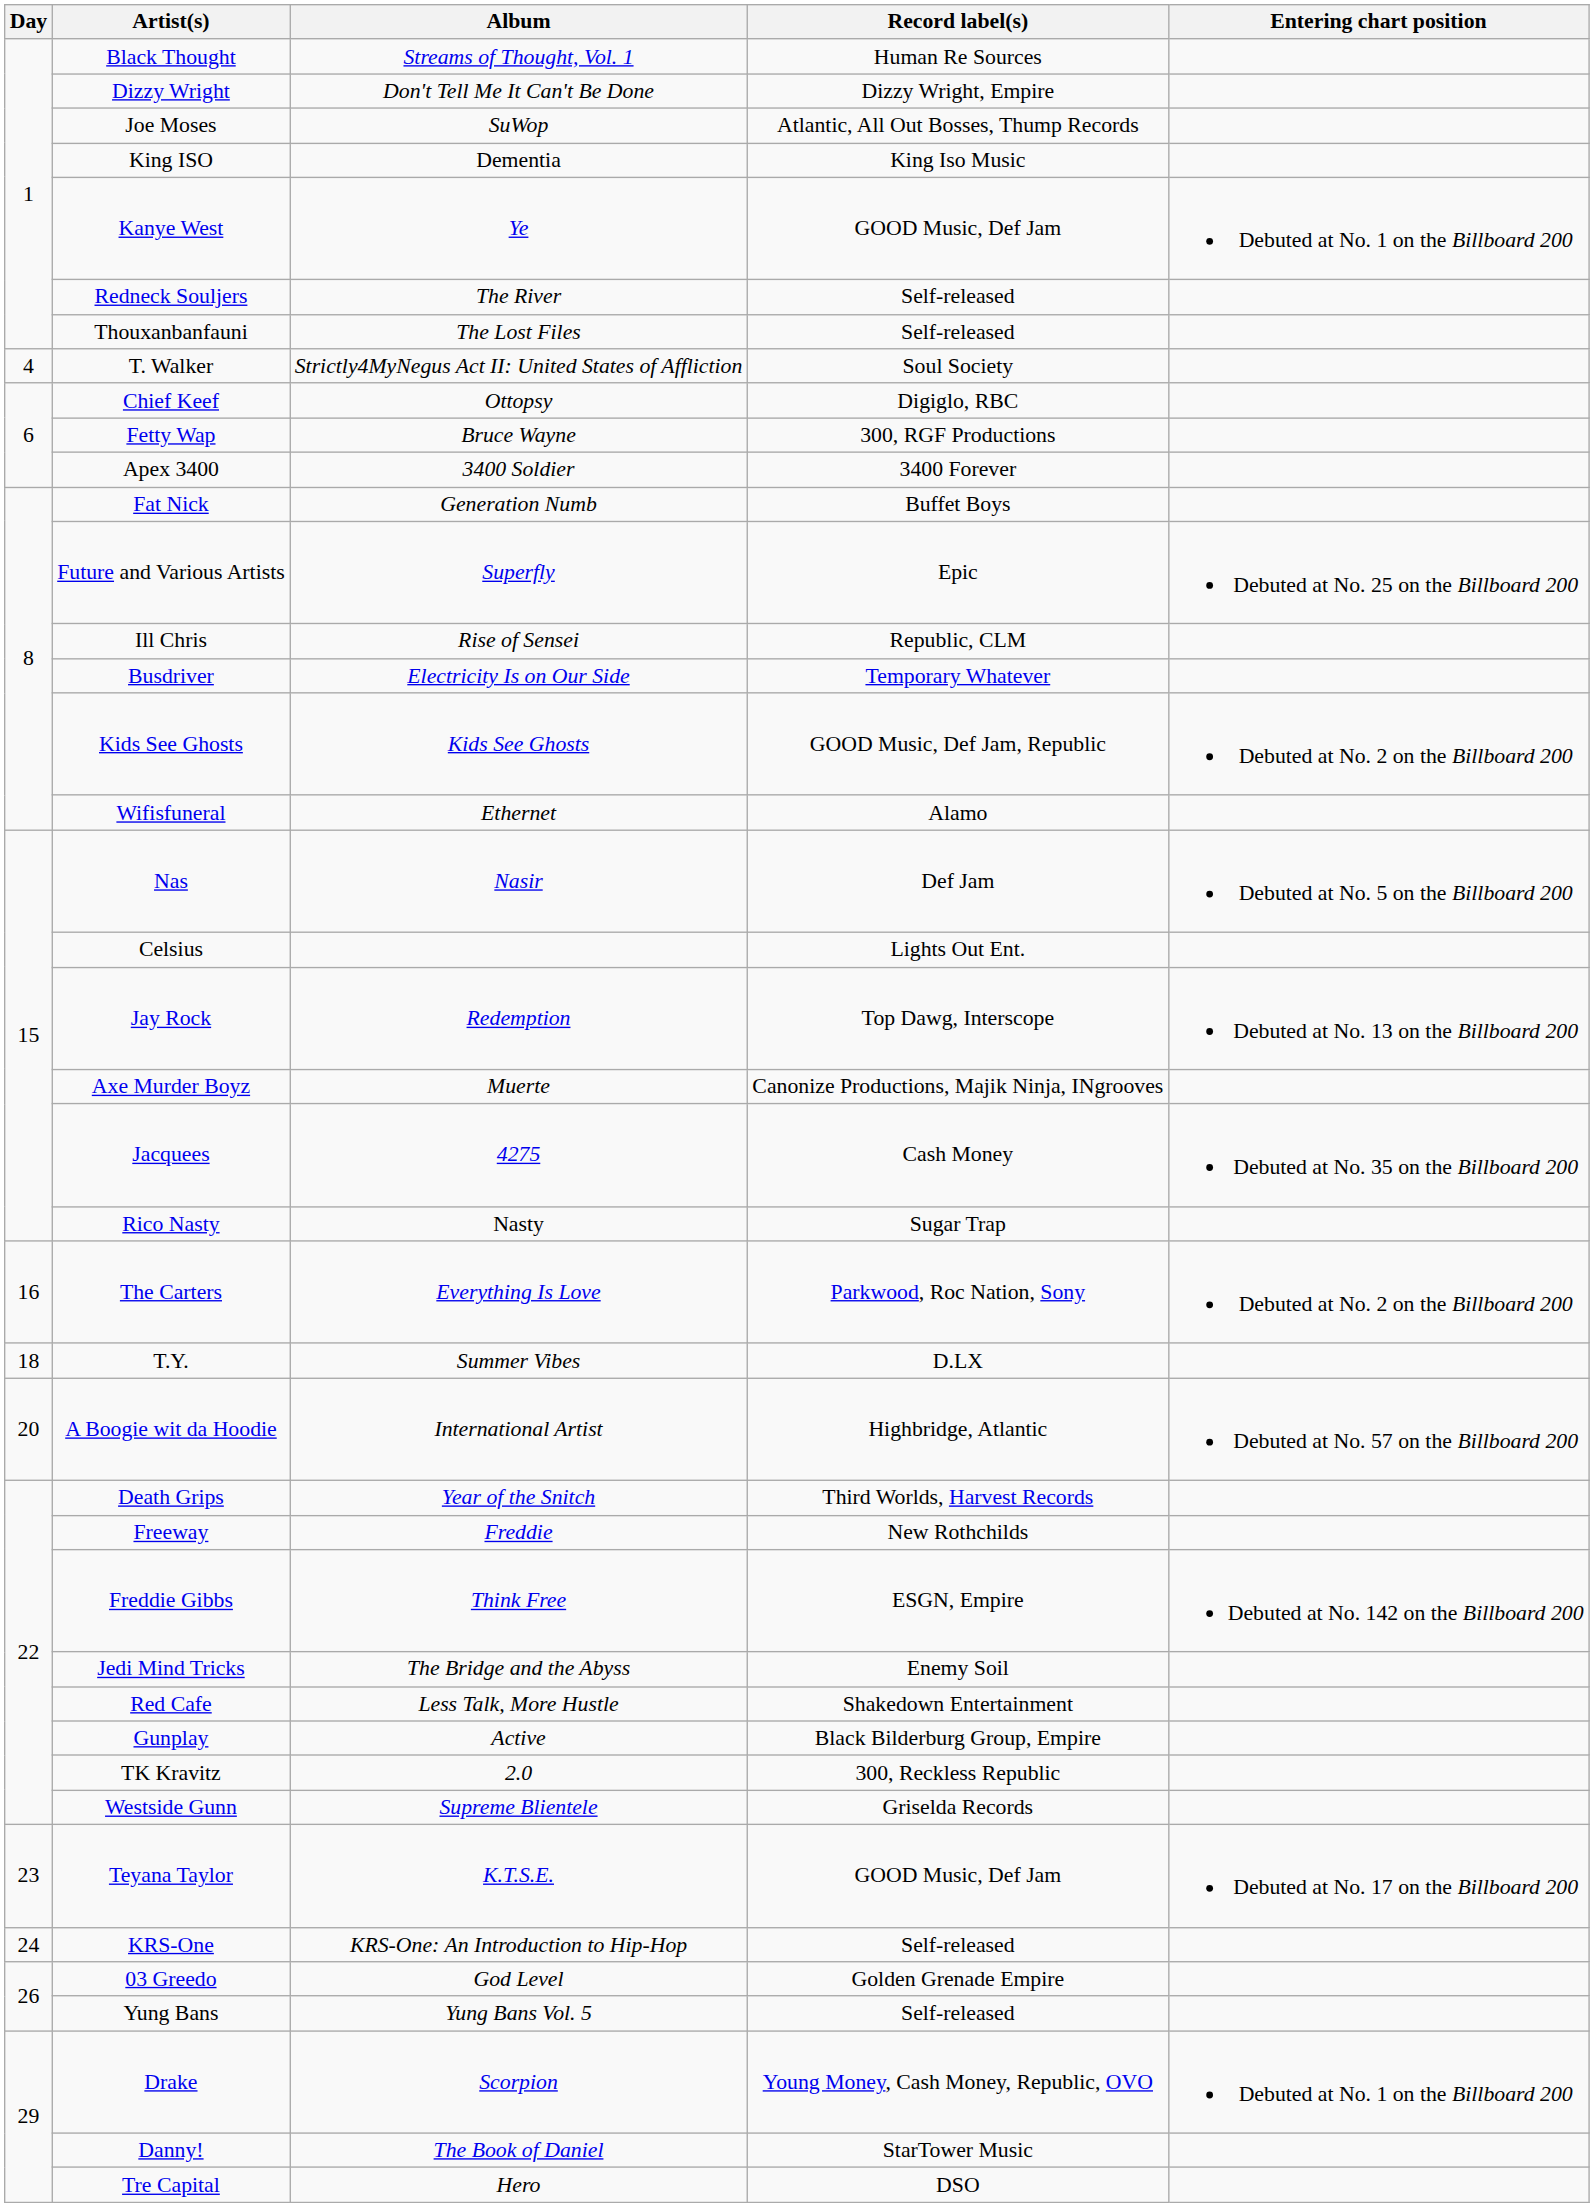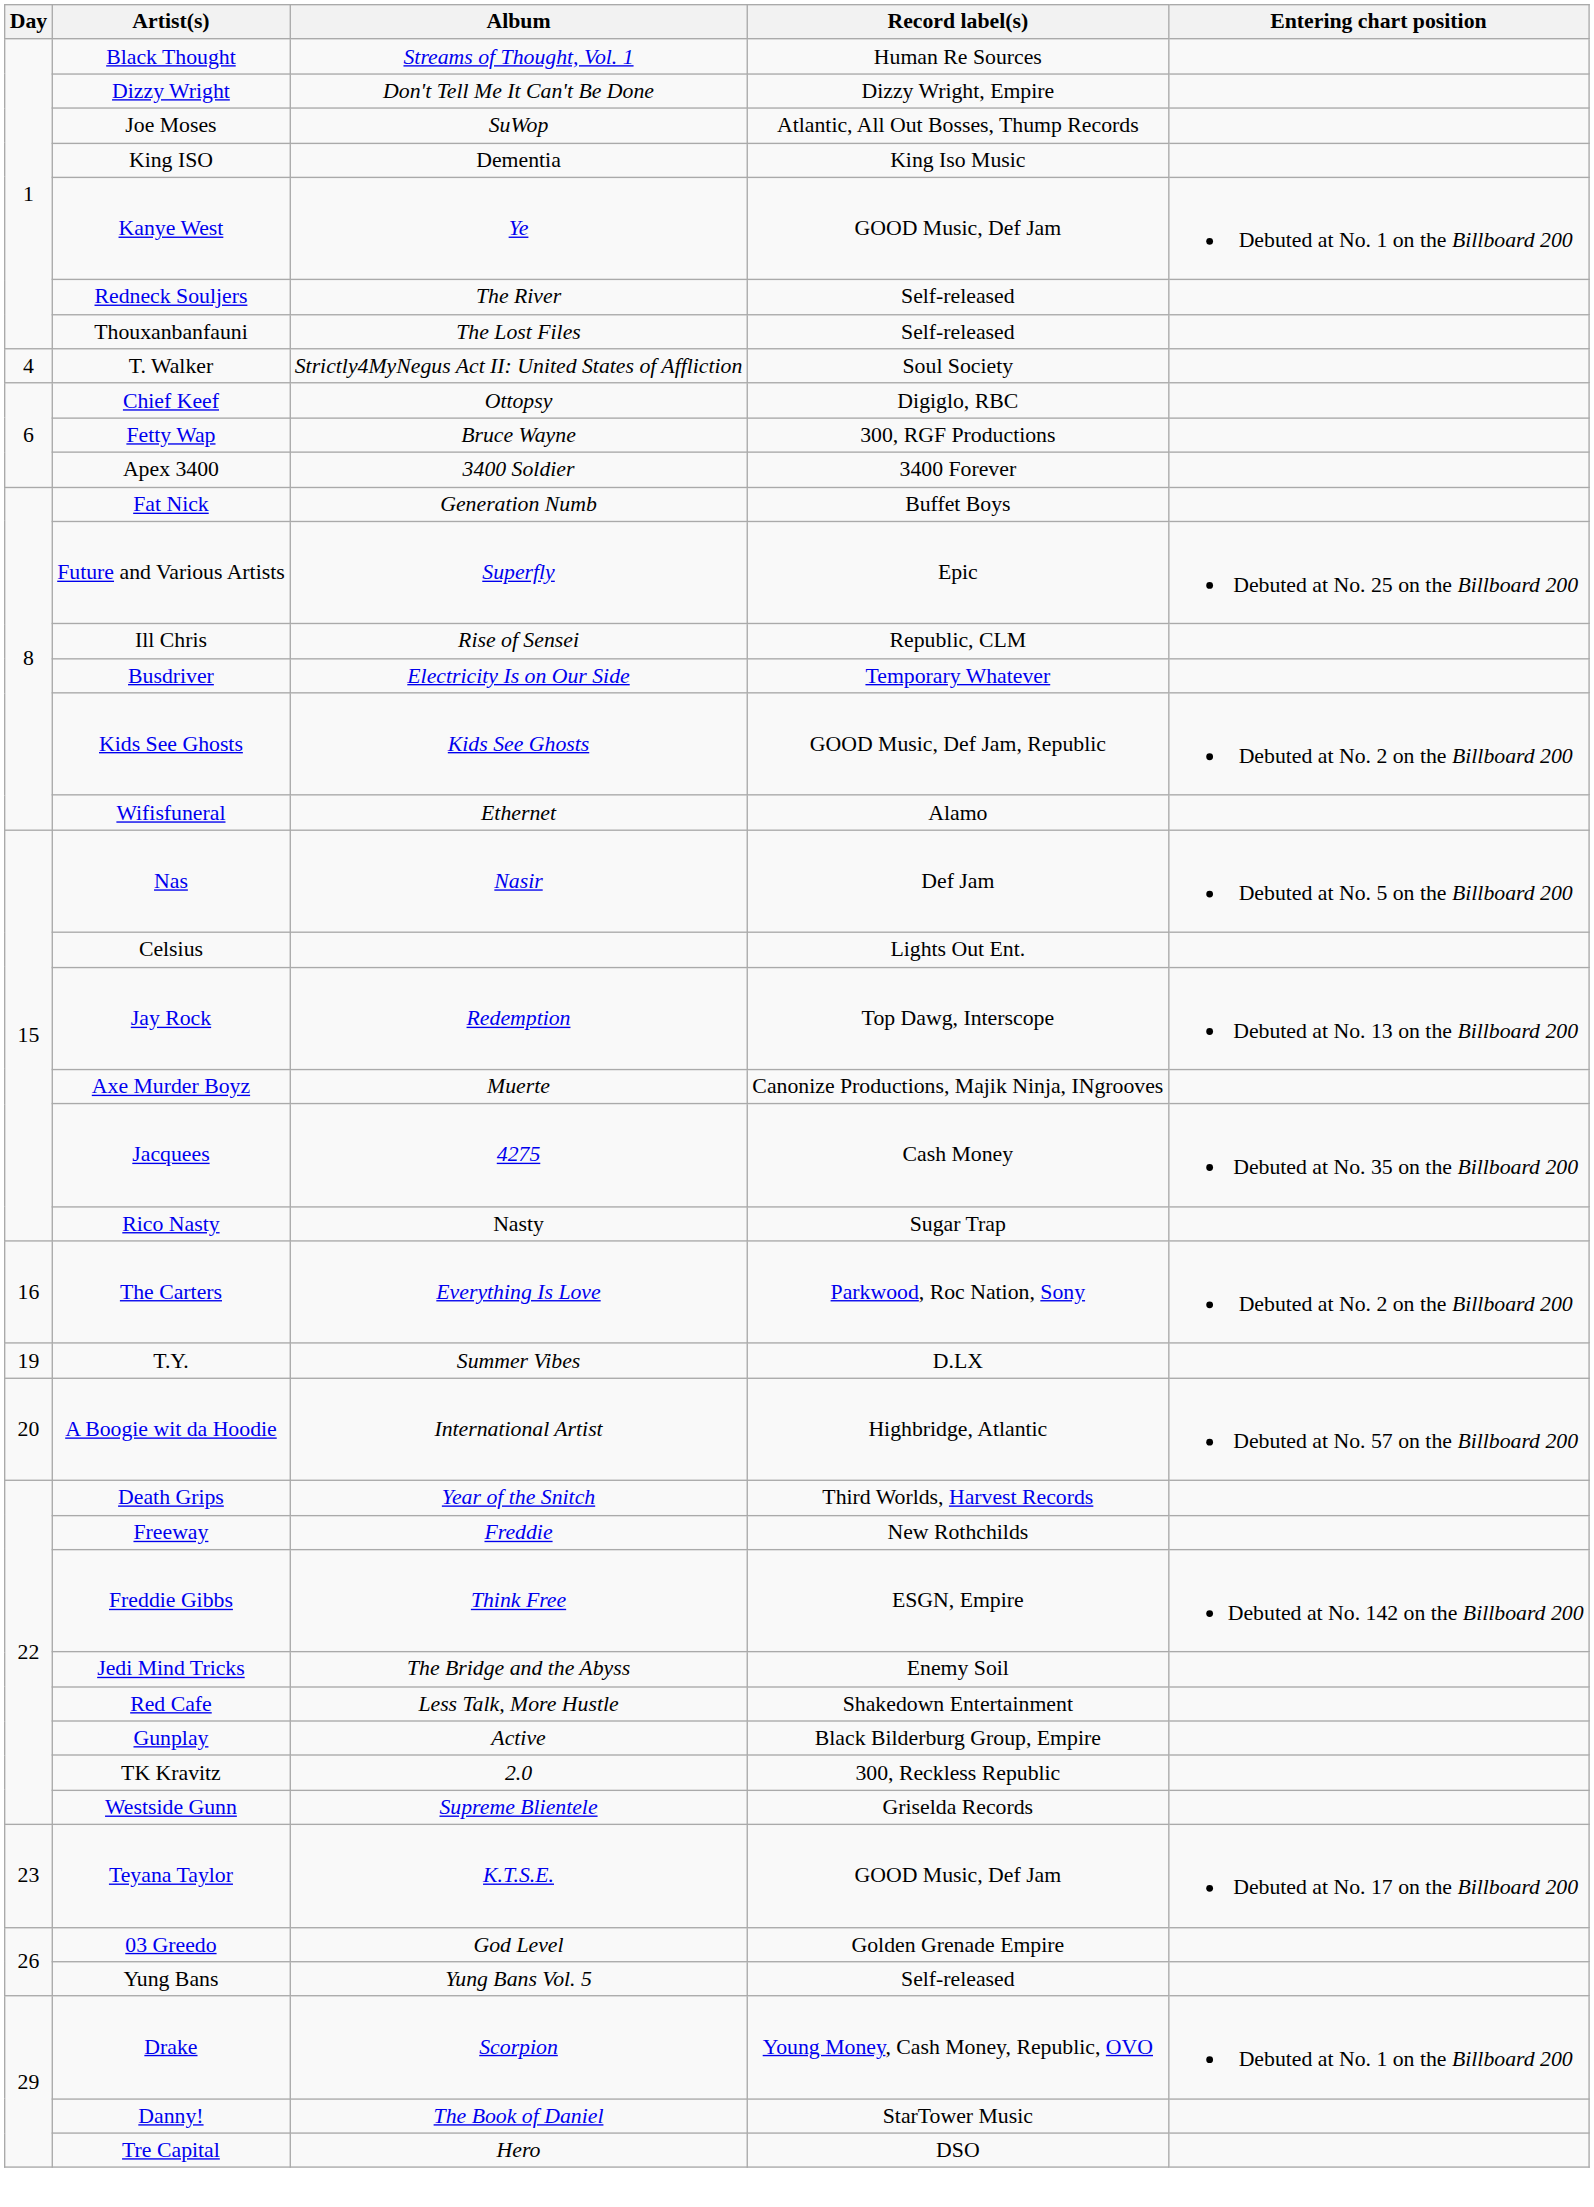 <table class="wikitable" style="text-align:center;">
 <tr>
 <th scope="col">Day</th>
 <th scope="col">Artist(s)</th>
 <th scope="col">Album</th>
 <th scope="col">Record label(s)</th>
 <th scope="col">Entering chart position</th>
 </tr>
 <tr>
 <td rowspan="7">1</td>
 <td><a href='#'>Black Thought</a></td>
 <td><em><a href='#'>Streams of Thought, Vol. 1</a></em></td>
 <td>Human Re Sources</td>
 <td></td>
 </tr>
 <tr>
 <td><a href='#'>Dizzy Wright</a></td>
 <td><em>Don't Tell Me It Can't Be Done</em></td>
 <td>Dizzy Wright, Empire</td>
 <td></td>
 </tr>
 <tr>
 <td>Joe Moses</td>
 <td><em>SuWop</em></td>
 <td>Atlantic, All Out Bosses, Thump Records</td>
 <td></td>
 </tr>
 <tr>
 <td>King ISO</td>
 <td>Dementia</td>
 <td>King Iso Music</td>
 <td></td>
 </tr>
 <tr>
 <td><a href='#'>Kanye West</a></td>
 <td><em><a href='#'>Ye</a></em></td>
 <td>GOOD Music, Def Jam</td>
 <td><br><ul><li>Debuted at No. 1 on the <em>Billboard 200</em></li></ul></td>
 </tr>
 <tr>
 <td><a href='#'>Redneck Souljers</a></td>
 <td><em>The River</em></td>
 <td>Self-released</td>
 <td></td>
 </tr>
 <tr>
 <td>Thouxanbanfauni</td>
 <td><em>The Lost Files</em></td>
 <td>Self-released</td>
 <td></td>
 </tr>
 <tr>
 <td>4</td>
 <td>T. Walker</td>
 <td><em>Strictly4MyNegus Act II: United States of Affliction</em></td>
 <td>Soul Society</td>
 <td></td>
 </tr>
 <tr>
 <td rowspan="3">6</td>
 <td><a href='#'>Chief Keef</a></td>
 <td><em>Ottopsy</em></td>
 <td>Digiglo, RBC</td>
 <td></td>
 </tr>
 <tr>
 <td><a href='#'>Fetty Wap</a></td>
 <td><em>Bruce Wayne</em></td>
 <td>300, RGF Productions</td>
 <td></td>
 </tr>
 <tr>
 <td>Apex 3400</td>
 <td><em>3400 Soldier</em></td>
 <td>3400 Forever</td>
 <td></td>
 </tr>
 <tr>
 <td rowspan="6">8</td>
 <td><a href='#'>Fat Nick</a></td>
 <td><em>Generation Numb</em></td>
 <td>Buffet Boys</td>
 <td></td>
 </tr>
 <tr>
 <td><a href='#'>Future</a> and Various Artists</td>
 <td><em><a href='#'>Superfly</a></em></td>
 <td>Epic</td>
 <td><br><ul><li>Debuted at No. 25 on the <em>Billboard 200</em></li></ul></td>
 </tr>
 <tr>
 <td>Ill Chris</td>
 <td><em>Rise of Sensei</em></td>
 <td>Republic, CLM</td>
 <td></td>
 </tr>
 <tr>
 <td><a href='#'>Busdriver</a></td>
 <td><em><a href='#'>Electricity Is on Our Side</a></em></td>
 <td><a href='#'>Temporary Whatever</a></td>
 <td></td>
 </tr>
 <tr>
 <td><a href='#'>Kids See Ghosts</a></td>
 <td><em><a href='#'>Kids See Ghosts</a></em></td>
 <td>GOOD Music, Def Jam, Republic</td>
 <td><br><ul><li>Debuted at No. 2 on the <em>Billboard 200</em></li></ul></td>
 </tr>
 <tr>
 <td><a href='#'>Wifisfuneral</a></td>
 <td><em>Ethernet</em></td>
 <td>Alamo</td>
 <td></td>
 </tr>
 <tr>
 <td rowspan="6">15</td>
 <td><a href='#'>Nas</a></td>
 <td><em><a href='#'>Nasir</a></em></td>
 <td>Def Jam</td>
 <td><br><ul><li>Debuted at No. 5 on the <em>Billboard 200</em></li></ul></td>
 </tr>
 <tr>
 <td>Celsius</td>
 <td></td>
 <td>Lights Out Ent.</td>
 <td></td>
 </tr>
 <tr>
 <td><a href='#'>Jay Rock</a></td>
 <td><em><a href='#'>Redemption</a></em></td>
 <td>Top Dawg, Interscope</td>
 <td><br><ul><li>Debuted at No. 13 on the <em>Billboard 200</em></li></ul></td>
 </tr>
 <tr>
 <td><a href='#'>Axe Murder Boyz</a></td>
 <td><em>Muerte</em></td>
 <td>Canonize Productions, Majik Ninja, INgrooves</td>
 <td></td>
 </tr>
 <tr>
 <td><a href='#'>Jacquees</a></td>
 <td><em><a href='#'>4275</a></em></td>
 <td>Cash Money</td>
 <td><br><ul><li>Debuted at No. 35 on the <em>Billboard 200</em></li></ul></td>
 </tr>
 <tr>
 <td><a href='#'>Rico Nasty</a></td>
 <td>Nasty</td>
 <td>Sugar Trap</td>
 <td></td>
 </tr>
 <tr>
 <td>16</td>
 <td><a href='#'>The Carters</a></td>
 <td><em><a href='#'>Everything Is Love</a></em></td>
 <td><a href='#'>Parkwood</a>, Roc Nation, <a href='#'>Sony</a></td>
 <td><br><ul><li>Debuted at No. 2 on the <em>Billboard 200</em></li></ul></td>
 </tr>
 <tr>
-<td>18</td>
+<td>19</td>
 <td>T.Y.</td>
 <td><em>Summer Vibes</em></td>
 <td>D.LX</td>
 <td></td>
 </tr>
 <tr>
 <td>20</td>
 <td><a href='#'>A Boogie wit da Hoodie</a></td>
 <td><em>International Artist</em></td>
 <td>Highbridge, Atlantic</td>
 <td><br><ul><li>Debuted at No. 57 on the <em>Billboard 200</em></li></ul></td>
 </tr>
 <tr>
 <td rowspan="8">22</td>
 <td><a href='#'>Death Grips</a></td>
 <td><em><a href='#'>Year of the Snitch</a></em></td>
 <td>Third Worlds, <a href='#'>Harvest Records</a></td>
 <td></td>
 </tr>
 <tr>
 <td><a href='#'>Freeway</a></td>
 <td><em><a href='#'>Freddie</a></em></td>
 <td>New Rothchilds</td>
 <td></td>
 </tr>
 <tr>
 <td><a href='#'>Freddie Gibbs</a></td>
 <td><em><a href='#'>Think Free</a></em></td>
 <td>ESGN, Empire</td>
 <td><br><ul><li>Debuted at No. 142 on the <em>Billboard 200</em></li></ul></td>
 </tr>
 <tr>
 <td><a href='#'>Jedi Mind Tricks</a></td>
 <td><em>The Bridge and the Abyss</em></td>
 <td>Enemy Soil</td>
 <td></td>
 </tr>
 <tr>
 <td><a href='#'>Red Cafe</a></td>
 <td><em>Less Talk, More Hustle</em></td>
 <td>Shakedown Entertainment</td>
 <td></td>
 </tr>
 <tr>
 <td><a href='#'>Gunplay</a></td>
 <td><em>Active</em></td>
 <td>Black Bilderburg Group, Empire</td>
 <td></td>
 </tr>
 <tr>
 <td>TK Kravitz</td>
 <td><em>2.0</em></td>
 <td>300, Reckless Republic</td>
 <td></td>
 </tr>
 <tr>
 <td><a href='#'>Westside Gunn</a></td>
 <td><em><a href='#'>Supreme Blientele</a></em></td>
 <td>Griselda Records</td>
 <td></td>
 </tr>
 <tr>
 <td>23</td>
 <td><a href='#'>Teyana Taylor</a></td>
 <td><em><a href='#'>K.T.S.E.</a></em></td>
 <td>GOOD Music, Def Jam</td>
 <td><br><ul><li>Debuted at No. 17 on the <em>Billboard 200</em></li></ul></td>
 </tr>
 <tr>
-<td>24</td>
-<td><a href='#'>KRS-One</a></td>
-<td><em>KRS-One: An Introduction to Hip-Hop</em></td>
-<td>Self-released</td>
-<td></td>
-</tr>
-<tr>
 <td rowspan="2">26</td>
 <td><a href='#'>03 Greedo</a></td>
 <td><em>God Level</em></td>
 <td>Golden Grenade Empire</td>
 <td></td>
 </tr>
 <tr>
 <td>Yung Bans</td>
 <td><em>Yung Bans Vol. 5</em></td>
 <td>Self-released</td>
 <td></td>
 </tr>
 <tr>
 <td rowspan="3">29</td>
 <td><a href='#'>Drake</a></td>
 <td><em><a href='#'>Scorpion</a></em></td>
 <td><a href='#'>Young Money</a>, Cash Money, Republic, <a href='#'>OVO</a></td>
 <td><br><ul><li>Debuted at No. 1 on the <em>Billboard 200</em></li></ul></td>
 </tr>
 <tr>
 <td><a href='#'>Danny!</a></td>
 <td><em><a href='#'>The Book of Daniel</a></em></td>
 <td>StarTower Music</td>
 <td></td>
 </tr>
 <tr>
 <td><a href='#'>Tre Capital</a></td>
 <td><em>Hero</em></td>
 <td>DSO</td>
 <td></td>
 </tr>
 </table>
